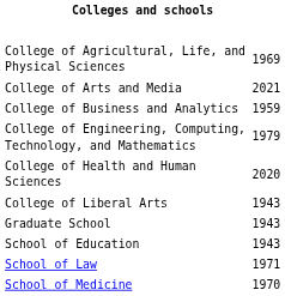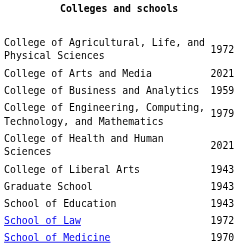 <table class="toccolours" style="float:right;margin-right:1em; font-size:90%; line-height:1.4em; width:280px;">
 <tr>
 <th colspan="2" style="text-align: center;"><strong>Colleges and schools</strong></th>
 </tr>
 <tr>
 <td colspan="5"><br></td>
 </tr>
 <tr>
 <td>College of Agricultural, Life, and Physical Sciences</td>
-<td>1969</td>
+<td>1972</td>
 </tr>
 <tr>
 <td>College of Arts and Media</td>
 <td>2021</td>
 </tr>
 <tr>
 <td>College of Business and Analytics</td>
 <td>1959</td>
 </tr>
 <tr>
 <td>College of Engineering, Computing, Technology, and Mathematics</td>
 <td>1979</td>
 </tr>
 <tr>
 <td>College of Health and Human Sciences</td>
-<td>2020</td>
+<td>2021</td>
 </tr>
 <tr>
 <td>College of Liberal Arts</td>
 <td>1943</td>
 </tr>
 <tr>
 <td>Graduate School</td>
 <td>1943</td>
 </tr>
 <tr>
 <td>School of Education</td>
 <td>1943</td>
 </tr>
 <tr>
 <td><a href='#'>School of Law</a></td>
-<td>1971</td>
+<td>1972</td>
 </tr>
 <tr>
 <td><a href='#'>School of Medicine</a></td>
 <td>1970</td>
 </tr>
 </table>
